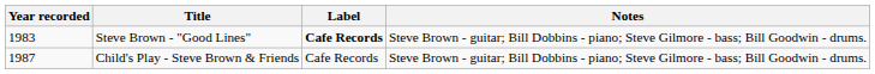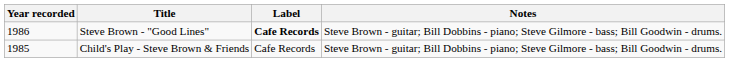 <table class="wikitable sortable">
 <tr>
 <th>Year recorded</th>
 <th>Title</th>
 <th>Label</th>
 <th>Notes</th>
 </tr>
 <tr>
-<td>1983</td>
+<td>1986</td>
 <td>Steve Brown - "Good Lines"</td>
 <td><strong>Cafe Records</strong></td>
 <td>Steve Brown - guitar; Bill Dobbins - piano; Steve Gilmore - bass; Bill Goodwin - drums.</td>
 </tr>
 <tr>
-<td>1987</td>
+<td>1985</td>
 <td>Child's Play - Steve Brown & Friends</td>
 <td>Cafe Records</td>
 <td>Steve Brown - guitar; Bill Dobbins - piano; Steve Gilmore - bass; Bill Goodwin - drums.</td>
 </tr>
 </table>
